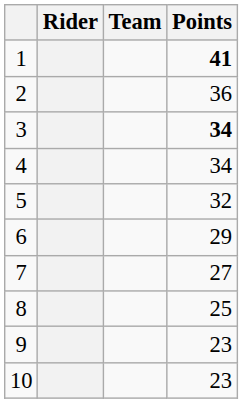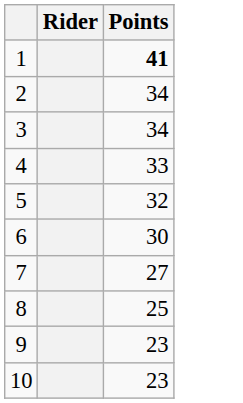 <table class="wikitable plainrowheaders">
 <tr>
 <th></th>
 <th>Rider</th>
-<th>Team</th>
 <th>Points</th>
 </tr>
 <tr>
 <td style="text-align:center;">1</td>
 <th scope="row"> </th>
-<td></td>
 <td style="text-align:right;"><strong>41</strong></td>
 </tr>
 <tr>
 <td style="text-align:center;">2</td>
 <th scope="row"></th>
-<td></td>
-<td style="text-align:right;">36</td>
+<td style="text-align:right;">34</td>
 </tr>
 <tr>
 <td style="text-align:center;">3</td>
 <th scope="row"></th>
-<td></td>
-<td style="text-align:right;"><strong>34</strong></td>
+<td style="text-align:right;">34</td>
 </tr>
 <tr>
 <td style="text-align:center;">4</td>
 <th scope="row"></th>
-<td></td>
-<td style="text-align:right;">34</td>
+<td style="text-align:right;">33</td>
 </tr>
 <tr>
 <td style="text-align:center;">5</td>
 <th scope="row"></th>
-<td></td>
 <td style="text-align:right;">32</td>
 </tr>
 <tr>
 <td style="text-align:center;">6</td>
 <th scope="row"></th>
-<td></td>
-<td style="text-align:right;">29</td>
+<td style="text-align:right;">30</td>
 </tr>
 <tr>
 <td style="text-align:center;">7</td>
 <th scope="row"></th>
-<td></td>
 <td style="text-align:right;">27</td>
 </tr>
 <tr>
 <td style="text-align:center;">8</td>
 <th scope="row"> </th>
-<td></td>
 <td style="text-align:right;">25</td>
 </tr>
 <tr>
 <td style="text-align:center;">9</td>
 <th scope="row"></th>
-<td></td>
 <td style="text-align:right;">23</td>
 </tr>
 <tr>
 <td style="text-align:center;">10</td>
 <th scope="row"></th>
-<td></td>
 <td style="text-align:right;">23</td>
 </tr>
 </table>
